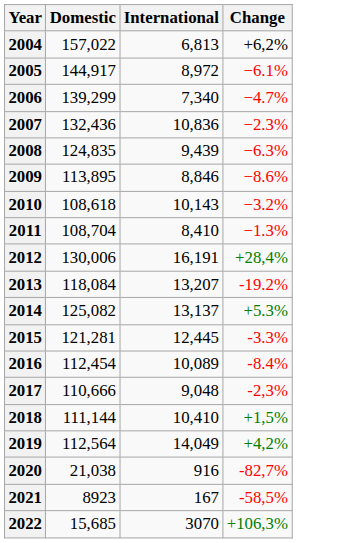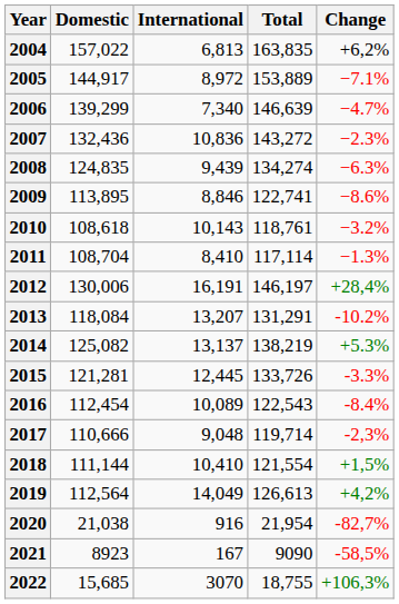 <table class="wikitable" style="text-align: right;">
 <tr>
 <th>Year</th>
 <th>Domestic</th>
 <th>International</th>
+<th>Total</th>
 <th>Change</th>
 </tr>
 <tr>
 <th>2004</th>
 <td>157,022</td>
 <td>6,813</td>
+<td>163,835</td>
 <td>+6,2% </td>
 </tr>
 <tr>
 <th>2005</th>
 <td>144,917</td>
 <td>8,972</td>
-<td style="color:red">−6.1% </td>
+<td>153,889</td>
+<td style="color:red">−7.1% </td>
 </tr>
 <tr>
 <th>2006</th>
 <td>139,299</td>
 <td>7,340</td>
+<td>146,639</td>
 <td style="color:red">−4.7% </td>
 </tr>
 <tr>
 <th>2007</th>
 <td>132,436</td>
 <td>10,836</td>
+<td>143,272</td>
 <td style="color:red">−2.3% </td>
 </tr>
 <tr>
 <th>2008</th>
 <td>124,835</td>
 <td>9,439</td>
+<td>134,274</td>
 <td style="color:red">−6.3% </td>
 </tr>
 <tr>
 <th>2009</th>
 <td>113,895</td>
 <td>8,846</td>
+<td>122,741</td>
 <td style="color:red">−8.6% </td>
 </tr>
 <tr>
 <th>2010</th>
 <td>108,618</td>
 <td>10,143</td>
+<td>118,761</td>
 <td style="color:red">−3.2% </td>
 </tr>
 <tr>
 <th>2011</th>
 <td>108,704</td>
 <td>8,410</td>
+<td>117,114</td>
 <td style="color:red">−1.3% </td>
 </tr>
 <tr>
 <th>2012</th>
 <td>130,006</td>
 <td>16,191</td>
+<td>146,197</td>
 <td style="color:green">+28,4% </td>
 </tr>
 <tr>
 <th>2013</th>
 <td>118,084</td>
 <td>13,207</td>
-<td style="color:red">-19.2% </td>
+<td>131,291</td>
+<td style="color:red">-10.2% </td>
 </tr>
 <tr>
 <th>2014</th>
 <td>125,082</td>
 <td>13,137</td>
+<td>138,219</td>
 <td style="color:green">+5.3% </td>
 </tr>
 <tr>
 <th>2015</th>
 <td>121,281</td>
 <td>12,445</td>
+<td>133,726</td>
 <td style="color:red">-3.3% </td>
 </tr>
 <tr>
 <th>2016</th>
 <td>112,454</td>
 <td>10,089</td>
+<td>122,543</td>
 <td style="color:red">-8.4% </td>
 </tr>
 <tr>
 <th>2017</th>
 <td>110,666</td>
 <td>9,048</td>
+<td>119,714</td>
 <td style="color:red">-2,3% </td>
 </tr>
 <tr>
 <th>2018</th>
 <td>111,144</td>
 <td>10,410</td>
+<td>121,554</td>
 <td style="color:green">+1,5% </td>
 </tr>
 <tr>
 <th>2019</th>
 <td>112,564</td>
 <td>14,049</td>
+<td>126,613</td>
 <td style="color:green">+4,2% </td>
 </tr>
 <tr>
 <th>2020</th>
 <td>21,038</td>
 <td>916</td>
+<td>21,954</td>
 <td style="color:red">-82,7% </td>
 </tr>
 <tr>
 <th>2021</th>
 <td>8923</td>
 <td>167</td>
+<td>9090</td>
 <td style="color:red">-58,5% </td>
 </tr>
 <tr>
 <th>2022</th>
 <td>15,685</td>
 <td>3070</td>
+<td>18,755</td>
 <td style="color:green">+106,3% </td>
 </tr>
 </table>
